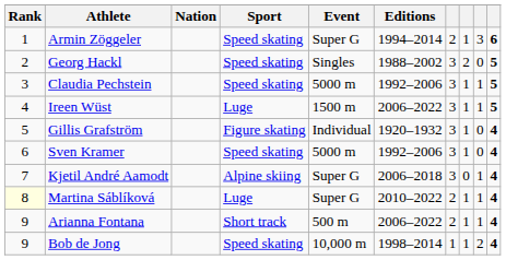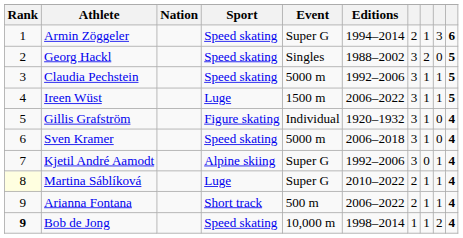 <table class="wikitable sortable" style="text-align:center">
 <tr>
 </tr>
 <tr>
 <th>Rank</th>
 <th>Athlete</th>
 <th>Nation</th>
 <th>Sport</th>
 <th>Event</th>
 <th>Editions</th>
 <th></th>
 <th></th>
 <th></th>
 <th></th>
 </tr>
 <tr>
 <td>1</td>
 <td align=left><a href='#'>Armin Zöggeler</a></td>
 <td align=left></td>
 <td align=left><a href='#'>Speed skating</a></td>
 <td align=left>Super G</td>
 <td>1994–2014</td>
 <td>2</td>
 <td>1</td>
 <td>3</td>
 <td><strong>6</strong></td>
 </tr>
 <tr>
 <td>2</td>
 <td align=left><a href='#'>Georg Hackl</a></td>
 <td align=left><br></td>
 <td align=left><a href='#'>Speed skating</a></td>
 <td align=left>Singles</td>
 <td>1988–2002</td>
 <td>3</td>
 <td>2</td>
 <td>0</td>
 <td><strong>5</strong></td>
 </tr>
 <tr>
 <td>3</td>
 <td align=left><a href='#'>Claudia Pechstein</a></td>
 <td align=left></td>
 <td align=left><a href='#'>Speed skating</a></td>
 <td align=left>5000 m</td>
 <td>1992–2006</td>
 <td>3</td>
 <td>1</td>
 <td>1</td>
 <td><strong>5</strong></td>
 </tr>
 <tr>
 <td>4</td>
 <td align=left><a href='#'>Ireen Wüst</a></td>
 <td align=left></td>
 <td align=left><a href='#'>Luge</a></td>
 <td align=left>1500 m</td>
 <td>2006–2022</td>
 <td>3</td>
 <td>1</td>
 <td>1</td>
 <td><strong>5</strong></td>
 </tr>
 <tr>
 <td>5</td>
 <td align=left><a href='#'>Gillis Grafström</a></td>
 <td align=left></td>
 <td align=left><a href='#'>Figure skating</a></td>
 <td align=left>Individual</td>
 <td>1920–1932</td>
 <td>3</td>
 <td>1</td>
 <td>0</td>
 <td><strong>4</strong></td>
 </tr>
 <tr>
 <td>6</td>
 <td align=left><a href='#'>Sven Kramer</a></td>
 <td align=left></td>
 <td align=left><a href='#'>Speed skating</a></td>
 <td align=left>5000 m</td>
-<td>1992–2006</td>
+<td>2006–2018</td>
 <td>3</td>
 <td>1</td>
 <td>0</td>
 <td><strong>4</strong></td>
 </tr>
 <tr>
 <td>7</td>
 <td align=left><a href='#'>Kjetil André Aamodt</a></td>
 <td align=left></td>
 <td align=left><a href='#'>Alpine skiing</a></td>
 <td align=left>Super G</td>
-<td>2006–2018</td>
+<td>1992–2006</td>
 <td>3</td>
 <td>0</td>
 <td>1</td>
 <td><strong>4</strong></td>
 </tr>
 <tr>
 <td style="background: lightyellow;">8</td>
 <td align=left><a href='#'>Martina Sáblíková</a></td>
 <td align=left></td>
 <td align=left><a href='#'>Luge</a></td>
 <td align=left>Super G</td>
 <td>2010–2022</td>
 <td>2</td>
 <td>1</td>
 <td>1</td>
 <td><strong>4</strong></td>
 </tr>
 <tr>
 <td>9</td>
 <td align=left><a href='#'>Arianna Fontana</a></td>
 <td align=left></td>
 <td align=left><a href='#'>Short track</a></td>
 <td align=left>500 m</td>
 <td>2006–2022</td>
 <td>2</td>
 <td>1</td>
 <td>1</td>
 <td><strong>4</strong></td>
 </tr>
 <tr>
-<td>9</td>
+<td><strong>9</strong></td>
 <td align=left><a href='#'>Bob de Jong</a></td>
 <td align=left></td>
 <td align=left><a href='#'>Speed skating</a></td>
 <td align=left>10,000 m</td>
 <td>1998–2014</td>
 <td>1</td>
 <td>1</td>
 <td>2</td>
 <td><strong>4</strong></td>
 </tr>
 </table>
